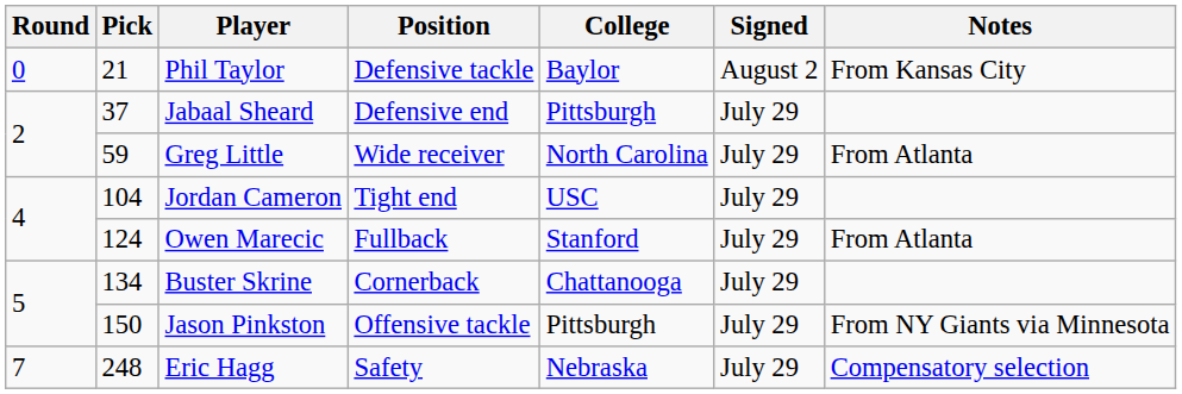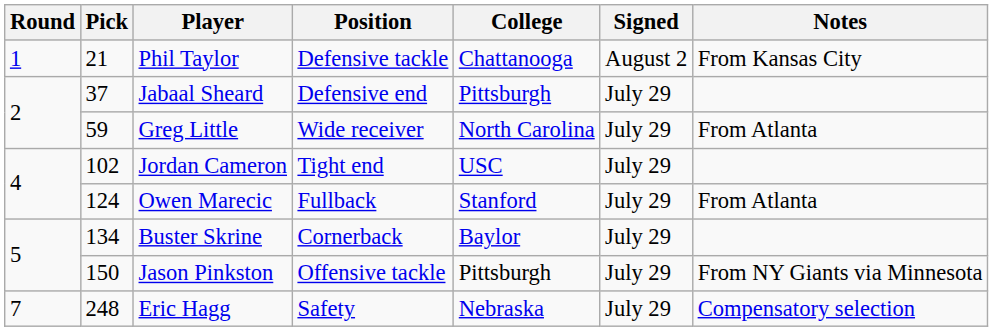 <table class="wikitable">
 <tr>
 <th>Round</th>
 <th>Pick</th>
 <th>Player</th>
 <th>Position</th>
 <th>College</th>
 <th>Signed</th>
 <th>Notes</th>
 </tr>
 <tr>
-<td><a href='#'>0</a></td>
+<td><a href='#'>1</a></td>
 <td>21</td>
 <td><a href='#'>Phil Taylor</a></td>
 <td><a href='#'>Defensive tackle</a></td>
-<td><a href='#'>Baylor</a></td>
+<td><a href='#'>Chattanooga</a></td>
 <td>August 2</td>
 <td>From Kansas City</td>
 </tr>
 <tr>
 <td rowspan="2">2</td>
 <td>37</td>
 <td><a href='#'>Jabaal Sheard</a></td>
 <td><a href='#'>Defensive end</a></td>
 <td><a href='#'>Pittsburgh</a></td>
 <td>July 29</td>
 <td></td>
 </tr>
 <tr>
 <td>59</td>
 <td><a href='#'>Greg Little</a></td>
 <td><a href='#'>Wide receiver</a></td>
 <td><a href='#'>North Carolina</a></td>
 <td>July 29</td>
 <td>From Atlanta</td>
 </tr>
 <tr>
 <td rowspan="2">4</td>
-<td>104</td>
+<td>102</td>
 <td><a href='#'>Jordan Cameron</a></td>
 <td><a href='#'>Tight end</a></td>
 <td><a href='#'>USC</a></td>
 <td>July 29</td>
 <td></td>
 </tr>
 <tr>
 <td>124</td>
 <td><a href='#'>Owen Marecic</a></td>
 <td><a href='#'>Fullback</a></td>
 <td><a href='#'>Stanford</a></td>
 <td>July 29</td>
 <td>From Atlanta</td>
 </tr>
 <tr>
 <td rowspan="2">5</td>
 <td>134</td>
 <td><a href='#'>Buster Skrine</a></td>
 <td><a href='#'>Cornerback</a></td>
-<td><a href='#'>Chattanooga</a></td>
+<td><a href='#'>Baylor</a></td>
 <td>July 29</td>
 <td></td>
 </tr>
 <tr>
 <td>150</td>
 <td><a href='#'>Jason Pinkston</a></td>
 <td><a href='#'>Offensive tackle</a></td>
 <td>Pittsburgh</td>
 <td>July 29</td>
 <td>From NY Giants via Minnesota</td>
 </tr>
 <tr>
 <td>7</td>
 <td>248</td>
 <td><a href='#'>Eric Hagg</a></td>
 <td><a href='#'>Safety</a></td>
 <td><a href='#'>Nebraska</a></td>
 <td>July 29</td>
 <td><a href='#'>Compensatory selection</a></td>
 </tr>
 </table>
